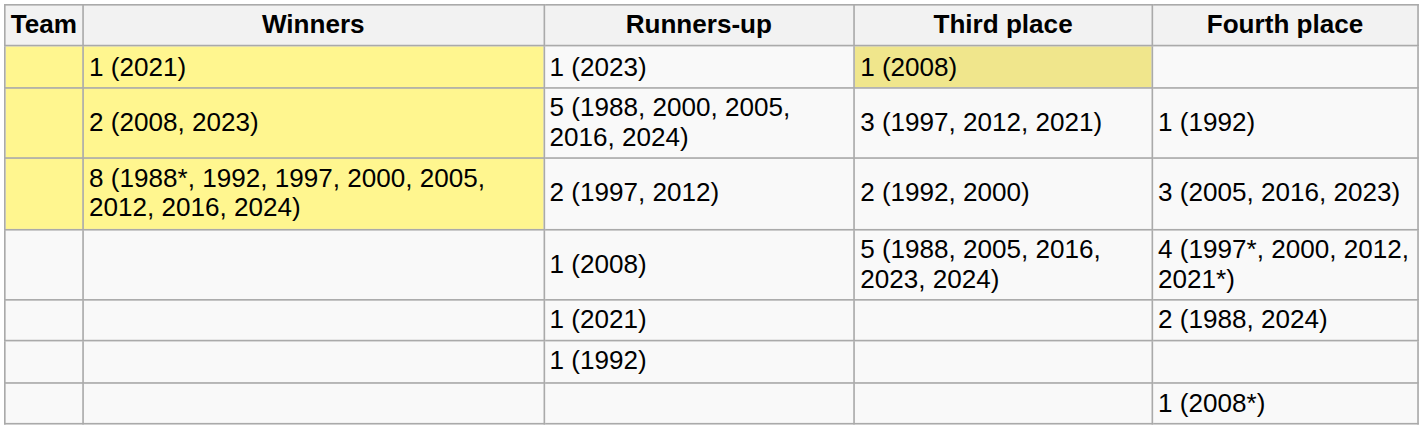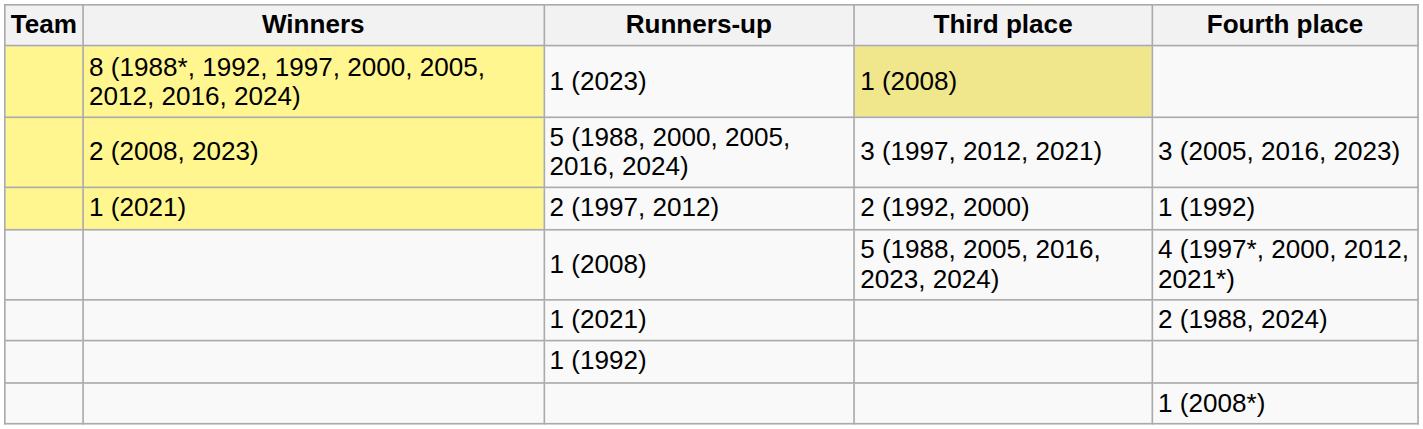 <table class="wikitable sortable">
 <tr>
 <th>Team</th>
 <th>Winners</th>
 <th>Runners-up</th>
 <th>Third place</th>
 <th>Fourth place</th>
 </tr>
 <tr>
 <td style=background:#FFF68F></td>
-<td style=background:#FFF68F>1 (2021)</td>
+<td style=background:#FFF68F>8 (1988*, 1992, 1997, 2000, 2005, 2012, 2016, 2024)</td>
 <td>1 (2023)</td>
 <td style="background: khaki;">1 (2008)</td>
 <td></td>
 </tr>
 <tr>
 <td style=background:#FFF68F></td>
 <td style=background:#FFF68F>2 (2008, 2023)</td>
 <td>5 (1988, 2000, 2005, 2016, 2024)</td>
 <td>3 (1997, 2012, 2021)</td>
-<td>1 (1992)</td>
+<td>3 (2005, 2016, 2023)</td>
 </tr>
 <tr>
 <td style=background:#FFF68F></td>
-<td style=background:#FFF68F>8 (1988*, 1992, 1997, 2000, 2005, 2012, 2016, 2024)</td>
+<td style=background:#FFF68F>1 (2021)</td>
 <td>2 (1997, 2012)</td>
 <td>2 (1992, 2000)</td>
-<td>3 (2005, 2016, 2023)</td>
+<td>1 (1992)</td>
 </tr>
 <tr>
 <td></td>
 <td></td>
 <td>1 (2008)</td>
 <td>5 (1988, 2005, 2016, 2023, 2024)</td>
 <td>4 (1997*, 2000, 2012, 2021*)</td>
 </tr>
 <tr>
 <td></td>
 <td></td>
 <td>1 (2021)</td>
 <td></td>
 <td>2 (1988, 2024)</td>
 </tr>
 <tr>
 <td></td>
 <td></td>
 <td>1 (1992)</td>
 <td></td>
 <td></td>
 </tr>
 <tr>
 <td></td>
 <td></td>
 <td></td>
 <td></td>
 <td>1 (2008*)</td>
 </tr>
 </table>
